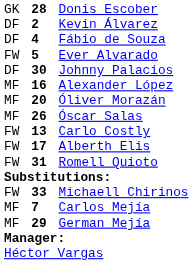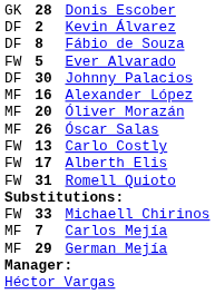 <table style = "font-size: 90%" cellspacing = "0" cellpadding = "0">
 <tr>
 <td colspan = 4></td>
 </tr>
 <tr>
 <th style="width:25px;"></th>
 <th style="width:25px;"></th>
 </tr>
 <tr>
 <td>GK</td>
 <td><strong>28</strong></td>
 <td> <a href='#'>Donis Escober</a></td>
 </tr>
 <tr>
 <td>DF</td>
 <td><strong>2</strong></td>
 <td> <a href='#'>Kevin Álvarez</a></td>
 </tr>
 <tr>
 <td>DF</td>
-<td><strong>4</strong></td>
+<td><strong>8</strong></td>
 <td> <a href='#'>Fábio de Souza</a></td>
 </tr>
 <tr>
 <td>FW</td>
 <td><strong>5</strong></td>
 <td> <a href='#'>Ever Alvarado</a></td>
 <td></td>
 <td></td>
 </tr>
 <tr>
 <td>DF</td>
 <td><strong>30</strong></td>
 <td> <a href='#'>Johnny Palacios</a></td>
 </tr>
 <tr>
 <td>MF</td>
 <td><strong>16</strong></td>
 <td> <a href='#'>Alexander López</a></td>
 <td></td>
 <td></td>
 </tr>
 <tr>
 <td>MF</td>
 <td><strong>20</strong></td>
 <td> <a href='#'>Óliver Morazán</a></td>
 </tr>
 <tr>
 <td>MF</td>
 <td><strong>26</strong></td>
 <td> <a href='#'>Óscar Salas</a></td>
 <td></td>
 <td></td>
 </tr>
 <tr>
 <td>FW</td>
 <td><strong>13</strong></td>
 <td> <a href='#'>Carlo Costly</a></td>
 </tr>
 <tr>
 <td>FW</td>
 <td><strong>17</strong></td>
 <td> <a href='#'>Alberth Elis</a></td>
 </tr>
 <tr>
 <td>FW</td>
 <td><strong>31</strong></td>
 <td> <a href='#'>Romell Quioto</a></td>
 <td></td>
 <td></td>
 </tr>
 <tr>
 <td colspan = 3><strong>Substitutions:</strong></td>
 </tr>
 <tr>
 <td>FW</td>
 <td><strong>33</strong></td>
 <td> <a href='#'>Michaell Chirinos</a></td>
 <td></td>
 <td></td>
 </tr>
 <tr>
 <td>MF</td>
 <td><strong>7</strong></td>
 <td> <a href='#'>Carlos Mejía</a></td>
 <td></td>
 <td></td>
 <td></td>
 <td></td>
 </tr>
 <tr>
 <td>MF</td>
 <td><strong>29</strong></td>
 <td> <a href='#'>German Mejía</a></td>
 <td></td>
 <td></td>
 </tr>
 <tr>
 <td colspan = 3><strong>Manager:</strong></td>
 </tr>
 <tr>
 <td colspan = 3> <a href='#'>Héctor Vargas</a></td>
 </tr>
 </table>
